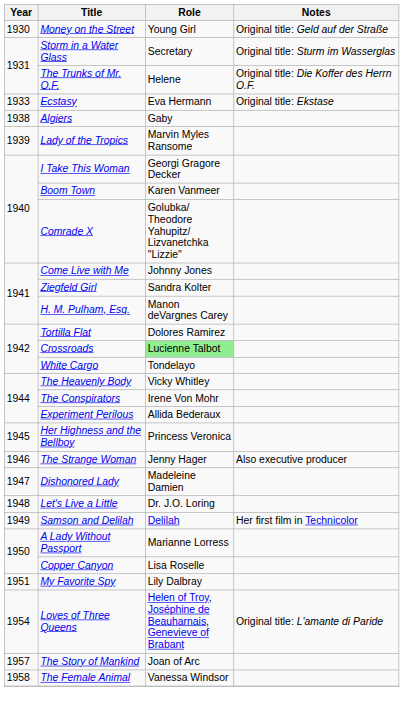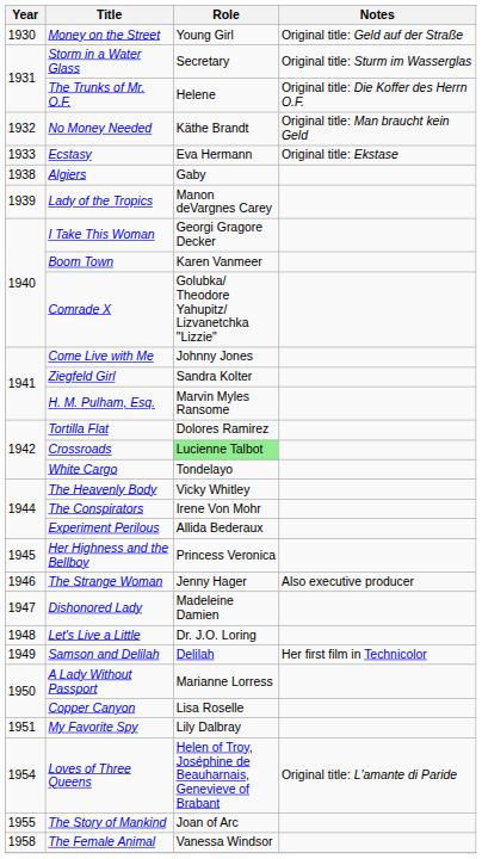 <table class="wikitable sortable">
 <tr>
 <th style="width:50px;">Year</th>
 <th style="width:200px;">Title</th>
 <th style="width:150px;">Role</th>
 <th style="width:350px;" class="unsortable">Notes</th>
 </tr>
 <tr>
 <td>1930</td>
 <td><em><a href='#'>Money on the Street</a></em></td>
 <td>Young Girl</td>
 <td>Original title: <em>Geld auf der Straße</em></td>
 </tr>
 <tr>
 <td rowspan="2">1931</td>
 <td><em><a href='#'>Storm in a Water Glass</a></em></td>
 <td>Secretary</td>
 <td>Original title: <em>Sturm im Wasserglas</em></td>
 </tr>
 <tr>
 <td><em><a href='#'>The Trunks of Mr. O.F.</a></em></td>
 <td>Helene</td>
 <td>Original title: <em>Die Koffer des Herrn O.F.</em></td>
 </tr>
 <tr>
+<td>1932</td>
+<td><em><a href='#'>No Money Needed</a></em></td>
+<td>Käthe Brandt</td>
+<td>Original title: <em>Man braucht kein Geld</em></td>
+</tr>
+<tr>
 <td>1933</td>
 <td><em><a href='#'>Ecstasy</a></em></td>
 <td>Eva Hermann</td>
 <td>Original title: <em>Ekstase</em></td>
 </tr>
 <tr>
 <td>1938</td>
 <td><em><a href='#'>Algiers</a></em></td>
 <td>Gaby</td>
 <td></td>
 </tr>
 <tr>
 <td>1939</td>
 <td><em><a href='#'>Lady of the Tropics</a></em></td>
-<td>Marvin Myles Ransome</td>
+<td>Manon deVargnes Carey</td>
 <td></td>
 </tr>
 <tr>
 <td rowspan="3">1940</td>
 <td><em><a href='#'>I Take This Woman</a></em></td>
 <td>Georgi Gragore Decker</td>
 <td></td>
 </tr>
 <tr>
 <td><em><a href='#'>Boom Town</a></em></td>
 <td>Karen Vanmeer</td>
 <td></td>
 </tr>
 <tr>
 <td><em><a href='#'>Comrade X</a></em></td>
 <td>Golubka/ Theodore Yahupitz/ Lizvanetchka "Lizzie"</td>
 <td></td>
 </tr>
 <tr>
 <td rowspan="3">1941</td>
 <td><em><a href='#'>Come Live with Me</a></em></td>
 <td>Johnny Jones</td>
 <td></td>
 </tr>
 <tr>
 <td><em><a href='#'>Ziegfeld Girl</a></em></td>
 <td>Sandra Kolter</td>
 <td></td>
 </tr>
 <tr>
 <td><em><a href='#'>H. M. Pulham, Esq.</a></em></td>
-<td>Manon deVargnes Carey</td>
+<td>Marvin Myles Ransome</td>
 <td></td>
 </tr>
 <tr>
 <td rowspan="3">1942</td>
 <td><em><a href='#'>Tortilla Flat</a></em></td>
 <td>Dolores Ramirez</td>
 <td></td>
 </tr>
 <tr>
 <td><em><a href='#'>Crossroads</a></em></td>
 <td style="background: lightgreen;">Lucienne Talbot</td>
 <td></td>
 </tr>
 <tr>
 <td><em><a href='#'>White Cargo</a></em></td>
 <td>Tondelayo</td>
 <td></td>
 </tr>
 <tr>
 <td rowspan="3">1944</td>
 <td><em><a href='#'>The Heavenly Body</a></em></td>
 <td>Vicky Whitley</td>
 <td></td>
 </tr>
 <tr>
 <td><em><a href='#'>The Conspirators</a></em></td>
 <td>Irene Von Mohr</td>
 <td></td>
 </tr>
 <tr>
 <td><em><a href='#'>Experiment Perilous</a></em></td>
 <td>Allida Bederaux</td>
 <td></td>
 </tr>
 <tr>
 <td>1945</td>
 <td><em><a href='#'>Her Highness and the Bellboy</a></em></td>
 <td>Princess Veronica</td>
 <td></td>
 </tr>
 <tr>
 <td>1946</td>
 <td><em><a href='#'>The Strange Woman</a></em></td>
 <td>Jenny Hager</td>
 <td>Also executive producer</td>
 </tr>
 <tr>
 <td>1947</td>
 <td><em><a href='#'>Dishonored Lady</a></em></td>
 <td>Madeleine Damien</td>
 <td></td>
 </tr>
 <tr>
 <td>1948</td>
 <td><em><a href='#'>Let's Live a Little</a></em></td>
 <td>Dr. J.O. Loring</td>
 <td></td>
 </tr>
 <tr>
 <td>1949</td>
 <td><em><a href='#'>Samson and Delilah</a></em></td>
 <td><a href='#'>Delilah</a></td>
 <td>Her first film in <a href='#'>Technicolor</a></td>
 </tr>
 <tr>
 <td rowspan="2">1950</td>
 <td><em><a href='#'>A Lady Without Passport</a></em></td>
 <td>Marianne Lorress</td>
 <td></td>
 </tr>
 <tr>
 <td><em><a href='#'>Copper Canyon</a></em></td>
 <td>Lisa Roselle</td>
 <td></td>
 </tr>
 <tr>
 <td>1951</td>
 <td><em><a href='#'>My Favorite Spy</a></em></td>
 <td>Lily Dalbray</td>
 <td></td>
 </tr>
 <tr>
 <td>1954</td>
 <td><em><a href='#'>Loves of Three Queens</a></em></td>
 <td><a href='#'>Helen of Troy</a>,<br><a href='#'>Joséphine de Beauharnais</a>,<br><a href='#'>Genevieve of Brabant</a></td>
 <td>Original title: <em>L'amante di Paride</em></td>
 </tr>
 <tr>
-<td>1957</td>
+<td>1955</td>
 <td><em><a href='#'>The Story of Mankind</a></em></td>
 <td>Joan of Arc</td>
 <td></td>
 </tr>
 <tr>
 <td>1958</td>
 <td><em><a href='#'>The Female Animal</a></em></td>
 <td>Vanessa Windsor</td>
 <td></td>
 </tr>
 <tr>
 </tr>
 </table>
